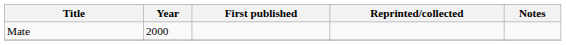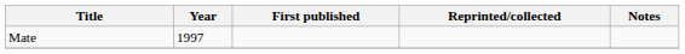 <table class='wikitable sortable' width='90%'>
 <tr>
 <th width=25%>Title</th>
 <th>Year</th>
 <th>First published</th>
 <th>Reprinted/collected</th>
 <th>Notes</th>
 </tr>
 <tr>
 <td>Mate</td>
-<td>2000</td>
+<td>1997</td>
 <td></td>
 <td></td>
 <td></td>
 </tr>
 <tr>
 </tr>
 </table>
